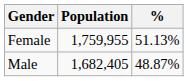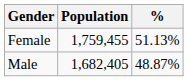 <table class="wikitable" style="font-size: 95%; text-align: right">
 <tr>
 <th>Gender</th>
 <th>Population</th>
 <th>%</th>
 </tr>
 <tr>
 <td align=left>Female</td>
-<td>1,759,955</td>
+<td>1,759,455</td>
 <td>51.13%</td>
 </tr>
 <tr>
 <td align=left>Male</td>
 <td>1,682,405</td>
 <td>48.87%</td>
 </tr>
 </table>
